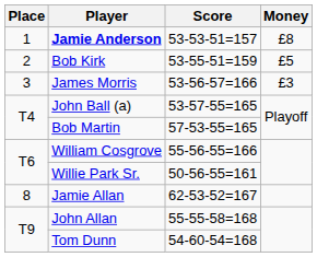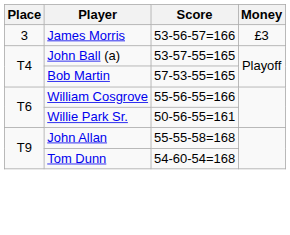 <table class=wikitable>
 <tr>
 <th>Place</th>
 <th>Player</th>
 <th>Score</th>
 <th>Money</th>
-</tr>
-<tr>
-<td align=center>1</td>
-<td> <strong><a href='#'>Jamie Anderson</a></strong></td>
-<td>53-53-51=157</td>
-<td align=center>£8</td>
-</tr>
-<tr>
-<td align=center>2</td>
-<td> <a href='#'>Bob Kirk</a></td>
-<td>53-55-51=159</td>
-<td align=center>£5</td>
 </tr>
 <tr>
 <td align=center>3</td>
 <td> <a href='#'>James Morris</a></td>
 <td>53-56-57=166</td>
 <td align=center>£3</td>
 </tr>
 <tr>
 <td rowspan=2 align=center>T4</td>
 <td> <a href='#'>John Ball</a> (a)</td>
 <td>53-57-55=165</td>
 <td rowspan=2 align=center>Playoff</td>
 </tr>
 <tr>
 <td> <a href='#'>Bob Martin</a></td>
 <td>57-53-55=165</td>
 </tr>
 <tr>
 <td rowspan=2 align=center>T6</td>
 <td> <a href='#'>William Cosgrove</a></td>
 <td>55-56-55=166</td>
 <td rowspan=2 align=center></td>
 </tr>
 <tr>
 <td> <a href='#'>Willie Park Sr.</a></td>
 <td>50-56-55=161</td>
 </tr>
 <tr>
-<td align=center>8</td>
-<td> <a href='#'>Jamie Allan</a></td>
-<td>62-53-52=167</td>
-<td></td>
-</tr>
-<tr>
 <td rowspan=2 align=center>T9</td>
 <td> <a href='#'>John Allan</a></td>
 <td>55-55-58=168</td>
 <td rowspan=2 align=center></td>
 </tr>
 <tr>
 <td> <a href='#'>Tom Dunn</a></td>
 <td>54-60-54=168</td>
 </tr>
 </table>
